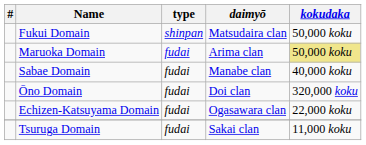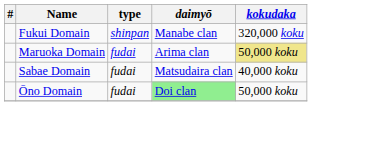 <table class=wikitable>
 <tr>
 <th>#</th>
 <th>Name</th>
 <th>type</th>
 <th><em>daimyō</em></th>
 <th><em><a href='#'>kokudaka</a></em></th>
 </tr>
 <tr>
 <td></td>
 <td><a href='#'>Fukui Domain</a></td>
 <td><em><a href='#'>shinpan</a></em></td>
-<td><a href='#'>Matsudaira clan</a></td>
-<td>50,000 <em>koku</em></td>
+<td><a href='#'>Manabe clan</a></td>
+<td>320,000 <em><a href='#'>koku</a></em></td>
 </tr>
 <tr>
 <td></td>
 <td><a href='#'>Maruoka Domain</a></td>
 <td><a href='#'><em>fudai</em></a></td>
 <td><a href='#'>Arima clan</a></td>
 <td style="background: khaki;">50,000 <em>koku</em></td>
 </tr>
 <tr>
 <td></td>
 <td><a href='#'>Sabae Domain</a></td>
 <td><em>fudai</em></td>
-<td><a href='#'>Manabe clan</a></td>
+<td><a href='#'>Matsudaira clan</a></td>
 <td>40,000 <em>koku</em></td>
 </tr>
 <tr>
 <td></td>
 <td><a href='#'>Ōno Domain</a></td>
 <td><em>fudai</em></td>
-<td><a href='#'>Doi clan</a></td>
-<td>320,000 <em><a href='#'>koku</a></em></td>
-</tr>
-<tr>
-<td></td>
-<td><a href='#'>Echizen-Katsuyama Domain</a></td>
-<td><em>fudai</em></td>
-<td><a href='#'>Ogasawara clan</a></td>
-<td>22,000 <em>koku</em></td>
+<td style="background: lightgreen;"><a href='#'>Doi clan</a></td>
+<td>50,000 <em>koku</em></td>
 </tr>
 <tr>
 </tr>
-<tr>
-<td></td>
-<td><a href='#'>Tsuruga Domain</a></td>
-<td><em>fudai</em></td>
-<td><a href='#'>Sakai clan</a></td>
-<td>11,000 <em>koku</em></td>
-</tr>
 </table>
